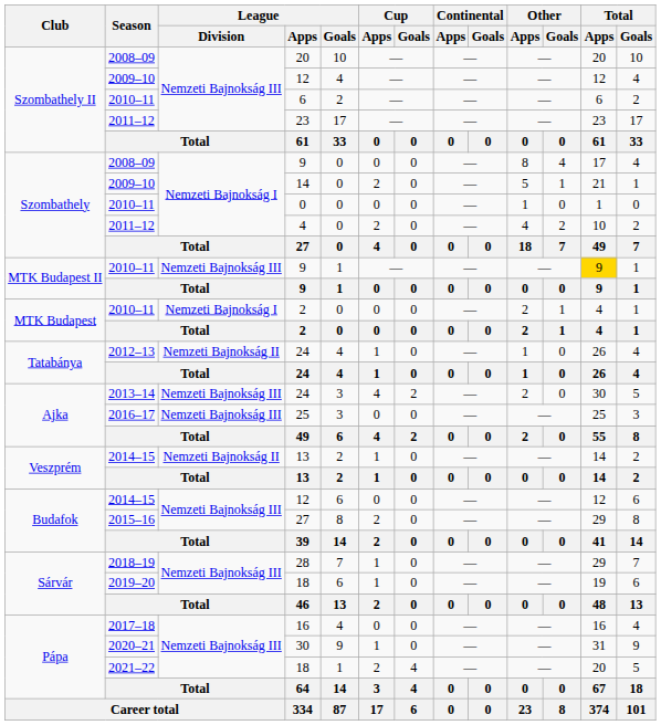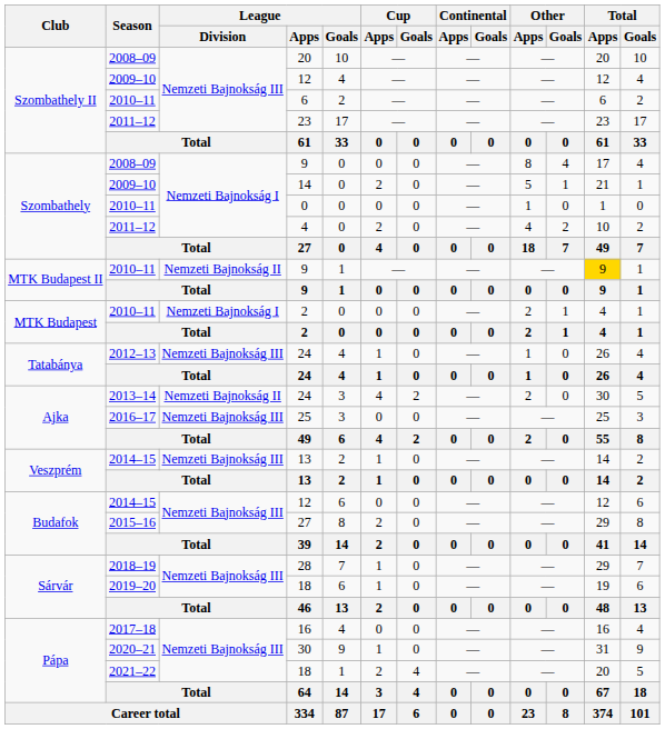 <table class="wikitable" style="text-align:center">
 <tr>
 <th rowspan="2">Club</th>
 <th rowspan="2">Season</th>
 <th colspan="3">League</th>
 <th colspan="2">Cup</th>
 <th colspan="2">Continental</th>
 <th colspan="2">Other</th>
 <th colspan="2">Total</th>
 </tr>
 <tr>
 <th>Division</th>
 <th>Apps</th>
 <th>Goals</th>
 <th>Apps</th>
 <th>Goals</th>
 <th>Apps</th>
 <th>Goals</th>
 <th>Apps</th>
 <th>Goals</th>
 <th>Apps</th>
 <th>Goals</th>
 </tr>
 <tr>
 <td rowspan="5"><a href='#'>Szombathely II</a></td>
 <td><a href='#'>2008–09</a></td>
 <td rowspan="4"><a href='#'>Nemzeti Bajnokság III</a></td>
 <td>20</td>
 <td>10</td>
 <td colspan="2">—</td>
 <td colspan="2">—</td>
 <td colspan="2">—</td>
 <td>20</td>
 <td>10</td>
 </tr>
 <tr>
 <td><a href='#'>2009–10</a></td>
 <td>12</td>
 <td>4</td>
 <td colspan="2">—</td>
 <td colspan="2">—</td>
 <td colspan="2">—</td>
 <td>12</td>
 <td>4</td>
 </tr>
 <tr>
 <td><a href='#'>2010–11</a></td>
 <td>6</td>
 <td>2</td>
 <td colspan="2">—</td>
 <td colspan="2">—</td>
 <td colspan="2">—</td>
 <td>6</td>
 <td>2</td>
 </tr>
 <tr>
 <td><a href='#'>2011–12</a></td>
 <td>23</td>
 <td>17</td>
 <td colspan="2">—</td>
 <td colspan="2">—</td>
 <td colspan="2">—</td>
 <td>23</td>
 <td>17</td>
 </tr>
 <tr>
 <th colspan="2">Total</th>
 <th>61</th>
 <th>33</th>
 <th>0</th>
 <th>0</th>
 <th>0</th>
 <th>0</th>
 <th>0</th>
 <th>0</th>
 <th>61</th>
 <th>33</th>
 </tr>
 <tr>
 <td rowspan="5"><a href='#'>Szombathely</a></td>
 <td><a href='#'>2008–09</a></td>
 <td rowspan="4"><a href='#'>Nemzeti Bajnokság I</a></td>
 <td>9</td>
 <td>0</td>
 <td>0</td>
 <td>0</td>
 <td colspan="2">—</td>
 <td>8</td>
 <td>4</td>
 <td>17</td>
 <td>4</td>
 </tr>
 <tr>
 <td><a href='#'>2009–10</a></td>
 <td>14</td>
 <td>0</td>
 <td>2</td>
 <td>0</td>
 <td colspan="2">—</td>
 <td>5</td>
 <td>1</td>
 <td>21</td>
 <td>1</td>
 </tr>
 <tr>
 <td><a href='#'>2010–11</a></td>
 <td>0</td>
 <td>0</td>
 <td>0</td>
 <td>0</td>
 <td colspan="2">—</td>
 <td>1</td>
 <td>0</td>
 <td>1</td>
 <td>0</td>
 </tr>
 <tr>
 <td><a href='#'>2011–12</a></td>
 <td>4</td>
 <td>0</td>
 <td>2</td>
 <td>0</td>
 <td colspan="2">—</td>
 <td>4</td>
 <td>2</td>
 <td>10</td>
 <td>2</td>
 </tr>
 <tr>
 <th colspan="2">Total</th>
 <th>27</th>
 <th>0</th>
 <th>4</th>
 <th>0</th>
 <th>0</th>
 <th>0</th>
 <th>18</th>
 <th>7</th>
 <th>49</th>
 <th>7</th>
 </tr>
 <tr>
 <td rowspan="2"><a href='#'>MTK Budapest II</a></td>
 <td><a href='#'>2010–11</a></td>
-<td rowspan="1"><a href='#'>Nemzeti Bajnokság III</a></td>
+<td rowspan="1"><a href='#'>Nemzeti Bajnokság II</a></td>
 <td>9</td>
 <td>1</td>
 <td colspan="2">—</td>
 <td colspan="2">—</td>
 <td colspan="2">—</td>
 <td style="background: gold;">9</td>
 <td>1</td>
 </tr>
 <tr>
 <th colspan="2">Total</th>
 <th>9</th>
 <th>1</th>
 <th>0</th>
 <th>0</th>
 <th>0</th>
 <th>0</th>
 <th>0</th>
 <th>0</th>
 <th>9</th>
 <th>1</th>
 </tr>
 <tr>
 <td rowspan="2"><a href='#'>MTK Budapest</a></td>
 <td><a href='#'>2010–11</a></td>
 <td rowspan="1"><a href='#'>Nemzeti Bajnokság I</a></td>
 <td>2</td>
 <td>0</td>
 <td>0</td>
 <td>0</td>
 <td colspan="2">—</td>
 <td>2</td>
 <td>1</td>
 <td>4</td>
 <td>1</td>
 </tr>
 <tr>
 <th colspan="2">Total</th>
 <th>2</th>
 <th>0</th>
 <th>0</th>
 <th>0</th>
 <th>0</th>
 <th>0</th>
 <th>2</th>
 <th>1</th>
 <th>4</th>
 <th>1</th>
 </tr>
 <tr>
 <td rowspan="2"><a href='#'>Tatabánya</a></td>
 <td><a href='#'>2012–13</a></td>
-<td rowspan="1"><a href='#'>Nemzeti Bajnokság II</a></td>
+<td rowspan="1"><a href='#'>Nemzeti Bajnokság III</a></td>
 <td>24</td>
 <td>4</td>
 <td>1</td>
 <td>0</td>
 <td colspan="2">—</td>
 <td>1</td>
 <td>0</td>
 <td>26</td>
 <td>4</td>
 </tr>
 <tr>
 <th colspan="2">Total</th>
 <th>24</th>
 <th>4</th>
 <th>1</th>
 <th>0</th>
 <th>0</th>
 <th>0</th>
 <th>1</th>
 <th>0</th>
 <th>26</th>
 <th>4</th>
 </tr>
 <tr>
 <td rowspan="3"><a href='#'>Ajka</a></td>
 <td><a href='#'>2013–14</a></td>
-<td rowspan="1"><a href='#'>Nemzeti Bajnokság III</a></td>
+<td rowspan="1"><a href='#'>Nemzeti Bajnokság II</a></td>
 <td>24</td>
 <td>3</td>
 <td>4</td>
 <td>2</td>
 <td colspan="2">—</td>
 <td>2</td>
 <td>0</td>
 <td>30</td>
 <td>5</td>
 </tr>
 <tr>
 <td><a href='#'>2016–17</a></td>
 <td rowspan="1"><a href='#'>Nemzeti Bajnokság III</a></td>
 <td>25</td>
 <td>3</td>
 <td>0</td>
 <td>0</td>
 <td colspan="2">—</td>
 <td colspan="2">—</td>
 <td>25</td>
 <td>3</td>
 </tr>
 <tr>
 <th colspan="2">Total</th>
 <th>49</th>
 <th>6</th>
 <th>4</th>
 <th>2</th>
 <th>0</th>
 <th>0</th>
 <th>2</th>
 <th>0</th>
 <th>55</th>
 <th>8</th>
 </tr>
 <tr>
 <td rowspan="2"><a href='#'>Veszprém</a></td>
 <td><a href='#'>2014–15</a></td>
-<td rowspan="1"><a href='#'>Nemzeti Bajnokság II</a></td>
+<td rowspan="1"><a href='#'>Nemzeti Bajnokság III</a></td>
 <td>13</td>
 <td>2</td>
 <td>1</td>
 <td>0</td>
 <td colspan="2">—</td>
 <td colspan="2">—</td>
 <td>14</td>
 <td>2</td>
 </tr>
 <tr>
 <th colspan="2">Total</th>
 <th>13</th>
 <th>2</th>
 <th>1</th>
 <th>0</th>
 <th>0</th>
 <th>0</th>
 <th>0</th>
 <th>0</th>
 <th>14</th>
 <th>2</th>
 </tr>
 <tr>
 <td rowspan="3"><a href='#'>Budafok</a></td>
 <td><a href='#'>2014–15</a></td>
 <td rowspan="2"><a href='#'>Nemzeti Bajnokság III</a></td>
 <td>12</td>
 <td>6</td>
 <td>0</td>
 <td>0</td>
 <td colspan="2">—</td>
 <td colspan="2">—</td>
 <td>12</td>
 <td>6</td>
 </tr>
 <tr>
 <td><a href='#'>2015–16</a></td>
 <td>27</td>
 <td>8</td>
 <td>2</td>
 <td>0</td>
 <td colspan="2">—</td>
 <td colspan="2">—</td>
 <td>29</td>
 <td>8</td>
 </tr>
 <tr>
 <th colspan="2">Total</th>
 <th>39</th>
 <th>14</th>
 <th>2</th>
 <th>0</th>
 <th>0</th>
 <th>0</th>
 <th>0</th>
 <th>0</th>
 <th>41</th>
 <th>14</th>
 </tr>
 <tr>
 <td rowspan="3"><a href='#'>Sárvár</a></td>
 <td><a href='#'>2018–19</a></td>
 <td rowspan="2"><a href='#'>Nemzeti Bajnokság III</a></td>
 <td>28</td>
 <td>7</td>
 <td>1</td>
 <td>0</td>
 <td colspan="2">—</td>
 <td colspan="2">—</td>
 <td>29</td>
 <td>7</td>
 </tr>
 <tr>
 <td><a href='#'>2019–20</a></td>
 <td>18</td>
 <td>6</td>
 <td>1</td>
 <td>0</td>
 <td colspan="2">—</td>
 <td colspan="2">—</td>
 <td>19</td>
 <td>6</td>
 </tr>
 <tr>
 <th colspan="2">Total</th>
 <th>46</th>
 <th>13</th>
 <th>2</th>
 <th>0</th>
 <th>0</th>
 <th>0</th>
 <th>0</th>
 <th>0</th>
 <th>48</th>
 <th>13</th>
 </tr>
 <tr>
 <td rowspan="4"><a href='#'>Pápa</a></td>
 <td><a href='#'>2017–18</a></td>
 <td rowspan="3"><a href='#'>Nemzeti Bajnokság III</a></td>
 <td>16</td>
 <td>4</td>
 <td>0</td>
 <td>0</td>
 <td colspan="2">—</td>
 <td colspan="2">—</td>
 <td>16</td>
 <td>4</td>
 </tr>
 <tr>
 <td><a href='#'>2020–21</a></td>
 <td>30</td>
 <td>9</td>
 <td>1</td>
 <td>0</td>
 <td colspan="2">—</td>
 <td colspan="2">—</td>
 <td>31</td>
 <td>9</td>
 </tr>
 <tr>
 <td><a href='#'>2021–22</a></td>
 <td>18</td>
 <td>1</td>
 <td>2</td>
 <td>4</td>
 <td colspan="2">—</td>
 <td colspan="2">—</td>
 <td>20</td>
 <td>5</td>
 </tr>
 <tr>
 <th colspan="2">Total</th>
 <th>64</th>
 <th>14</th>
 <th>3</th>
 <th>4</th>
 <th>0</th>
 <th>0</th>
 <th>0</th>
 <th>0</th>
 <th>67</th>
 <th>18</th>
 </tr>
 <tr>
 <th colspan="3">Career total</th>
 <th>334</th>
 <th>87</th>
 <th>17</th>
 <th>6</th>
 <th>0</th>
 <th>0</th>
 <th>23</th>
 <th>8</th>
 <th>374</th>
 <th>101</th>
 </tr>
 </table>
